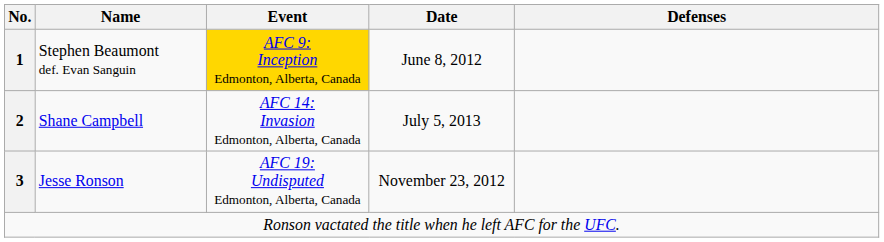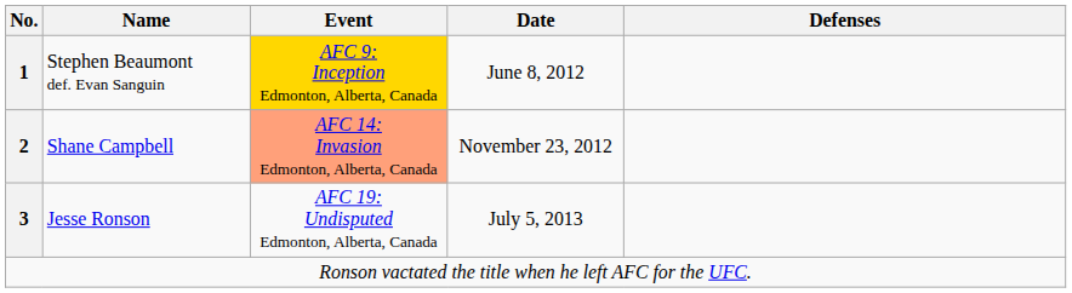 <table class="wikitable" width=100%>
 <tr>
 <th width=1%>No.</th>
 <th width=20%>Name</th>
 <th width=19%>Event</th>
 <th width=17%>Date</th>
 <th width=44%>Defenses</th>
 </tr>
 <tr>
 <th>1</th>
 <td align=left> Stephen Beaumont<br><small>def. Evan Sanguin</small></td>
 <td align=center style="background: gold;"><em><a href='#'>AFC 9:</a></em><br><em><a href='#'>Inception</a></em><br><small> Edmonton, Alberta, Canada</small></td>
 <td align=center>June 8, 2012</td>
 <td></td>
 </tr>
 <tr>
 <th>2</th>
 <td align=left> <a href='#'>Shane Campbell</a></td>
-<td align=center><em><a href='#'>AFC 14:</a></em><br><em><a href='#'>Invasion</a></em><br><small>Edmonton, Alberta, Canada</small></td>
-<td align=center>July 5, 2013</td>
+<td align=center style="background: lightsalmon;"><em><a href='#'>AFC 14:</a></em><br><em><a href='#'>Invasion</a></em><br><small>Edmonton, Alberta, Canada</small></td>
+<td align=center>November 23, 2012</td>
 <td></td>
 </tr>
 <tr>
 <th>3</th>
 <td align=left> <a href='#'>Jesse Ronson</a></td>
 <td align=center><em><a href='#'>AFC 19:</a></em><br><em><a href='#'>Undisputed</a></em><br><small>Edmonton, Alberta, Canada</small></td>
-<td align=center>November 23, 2012</td>
+<td align=center>July 5, 2013</td>
 <td></td>
 </tr>
 <tr>
 <td align="center" colspan="5"><em>Ronson vactated the title when he left AFC for the <a href='#'>UFC</a>.</em></td>
 </tr>
 </table>
